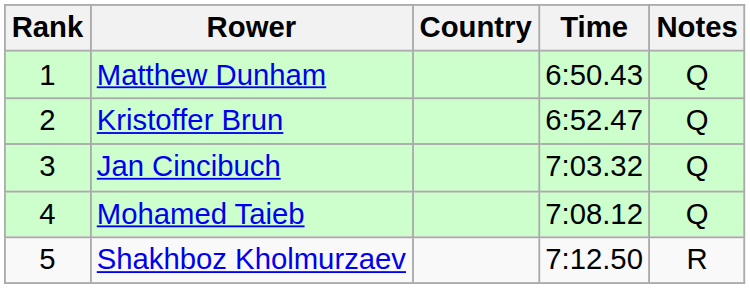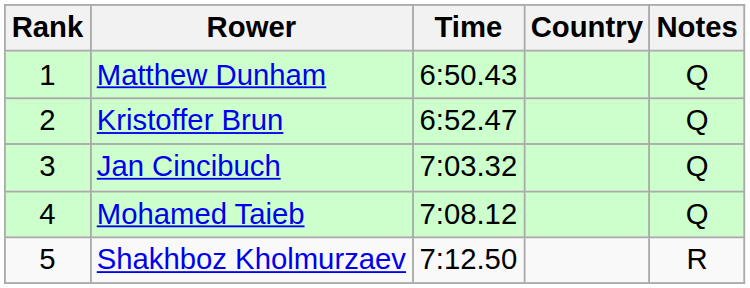 <table class="wikitable" style="text-align:center">
 <tr>
 <th>Rank</th>
 <th>Rower</th>
+<th>Time</th>
 <th>Country</th>
-<th>Time</th>
 <th>Notes</th>
 </tr>
 <tr bgcolor=ccffcc>
 <td>1</td>
 <td align="left"><a href='#'>Matthew Dunham</a></td>
+<td>6:50.43</td>
 <td align="left"></td>
-<td>6:50.43</td>
 <td>Q</td>
 </tr>
 <tr bgcolor=ccffcc>
 <td>2</td>
 <td align="left"><a href='#'>Kristoffer Brun</a></td>
+<td>6:52.47</td>
 <td align="left"></td>
-<td>6:52.47</td>
 <td>Q</td>
 </tr>
 <tr bgcolor=ccffcc>
 <td>3</td>
 <td align="left"><a href='#'>Jan Cincibuch</a></td>
+<td>7:03.32</td>
 <td align="left"></td>
-<td>7:03.32</td>
 <td>Q</td>
 </tr>
 <tr bgcolor=ccffcc>
 <td>4</td>
 <td align="left"><a href='#'>Mohamed Taieb</a></td>
+<td>7:08.12</td>
 <td align="left"></td>
-<td>7:08.12</td>
 <td>Q</td>
 </tr>
 <tr>
 <td>5</td>
 <td align="left"><a href='#'>Shakhboz Kholmurzaev</a></td>
+<td>7:12.50</td>
 <td align="left"></td>
-<td>7:12.50</td>
 <td>R</td>
 </tr>
 </table>
